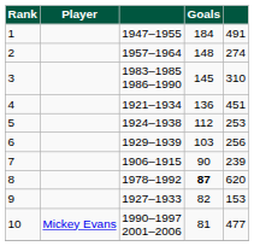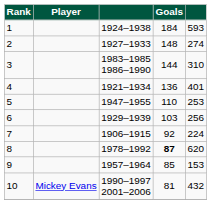 <table class="wikitable sortable" style="text-align: center;">
 <tr>
 <th style="background-color:#00563F; color:white; border:1px solid silver;" scope="col">Rank</th>
 <th style="background-color:#00563F; color:white; border:1px solid silver;" scope="col">Player</th>
 <th style="background-color:#00563F; color:white; border:1px solid silver;" scope="col"></th>
 <th style="background-color:#00563F; color:white; border:1px solid silver;" scope="col">Goals</th>
 <th style="background-color:#00563F; color:white; border:1px solid silver;" scope="col"></th>
 </tr>
 <tr>
 <td align="left">1</td>
 <td align="left"> </td>
-<td>1947–1955</td>
+<td>1924–1938</td>
 <td>184</td>
-<td>491</td>
+<td>593</td>
 </tr>
 <tr>
 <td align="left">2</td>
 <td align="left"> </td>
-<td>1957–1964</td>
+<td>1927–1933</td>
 <td>148</td>
 <td>274</td>
 </tr>
 <tr>
 <td align="left">3</td>
 <td align="left"> </td>
 <td>1983–1985<br>1986–1990</td>
-<td>145</td>
+<td>144</td>
 <td>310</td>
 </tr>
 <tr>
 <td align="left">4</td>
 <td align="left"> </td>
 <td>1921–1934</td>
 <td>136</td>
-<td>451</td>
+<td>401</td>
 </tr>
 <tr>
 <td align="left">5</td>
 <td align="left"> </td>
-<td>1924–1938</td>
-<td>112</td>
+<td>1947–1955</td>
+<td>110</td>
 <td>253</td>
 </tr>
 <tr>
 <td align="left">6</td>
 <td align="left"> </td>
 <td>1929–1939</td>
 <td>103</td>
 <td>256</td>
 </tr>
 <tr>
 <td align="left">7</td>
 <td align="left"> </td>
 <td>1906–1915</td>
-<td>90</td>
-<td>239</td>
+<td>92</td>
+<td>224</td>
 </tr>
 <tr>
 <td align="left">8</td>
 <td align="left"> </td>
 <td>1978–1992</td>
 <td><strong>87</strong></td>
 <td>620</td>
 </tr>
 <tr>
 <td align="left">9</td>
 <td align="left"> </td>
-<td>1927–1933</td>
-<td>82</td>
+<td>1957–1964</td>
+<td>85</td>
 <td>153</td>
 </tr>
 <tr>
 <td align="left">10</td>
 <td align="left"> <a href='#'>Mickey Evans</a></td>
 <td>1990–1997<br>2001–2006</td>
 <td>81</td>
-<td>477</td>
+<td>432</td>
 </tr>
 <tr>
 </tr>
 </table>
